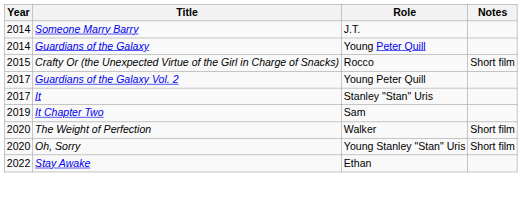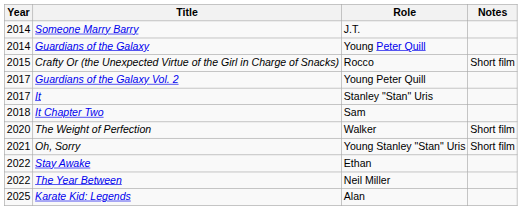 <table class="wikitable sortable">
 <tr>
 <th>Year</th>
 <th>Title</th>
 <th>Role</th>
 <th class="unsortable">Notes</th>
 </tr>
 <tr>
 <td>2014</td>
 <td><em><a href='#'>Someone Marry Barry</a></em></td>
 <td>J.T.</td>
 <td></td>
 </tr>
 <tr>
 <td>2014</td>
 <td><em><a href='#'>Guardians of the Galaxy</a></em></td>
 <td>Young <a href='#'>Peter Quill</a></td>
 <td></td>
 </tr>
 <tr>
 <td>2015</td>
 <td><em>Crafty Or (the Unexpected Virtue of the Girl in Charge of Snacks)</em></td>
 <td>Rocco</td>
 <td>Short film</td>
 </tr>
 <tr>
 <td>2017</td>
 <td><em><a href='#'>Guardians of the Galaxy Vol. 2</a></em></td>
 <td>Young Peter Quill</td>
 <td></td>
 </tr>
 <tr>
 <td>2017</td>
 <td><em><a href='#'>It</a></em></td>
 <td>Stanley "Stan" Uris</td>
 <td></td>
 </tr>
 <tr>
-<td>2019</td>
+<td>2018</td>
 <td><em><a href='#'>It Chapter Two</a></em></td>
 <td>Sam</td>
 <td></td>
 </tr>
 <tr>
 <td>2020</td>
 <td><em>The Weight of Perfection</em></td>
 <td>Walker</td>
 <td>Short film</td>
 </tr>
 <tr>
-<td>2020</td>
+<td>2021</td>
 <td><em>Oh, Sorry</em></td>
 <td>Young Stanley "Stan" Uris</td>
 <td>Short film</td>
 </tr>
 <tr>
 <td>2022</td>
 <td><em><a href='#'>Stay Awake</a></em></td>
 <td>Ethan</td>
 <td></td>
 </tr>
+<tr>
+<td>2022</td>
+<td><em><a href='#'>The Year Between</a></em></td>
+<td>Neil Miller</td>
+<td></td>
+</tr>
+<tr>
+<td>2025</td>
+<td><em><a href='#'>Karate Kid: Legends</a></em></td>
+<td>Alan</td>
+<td></td>
+</tr>
 </table>
